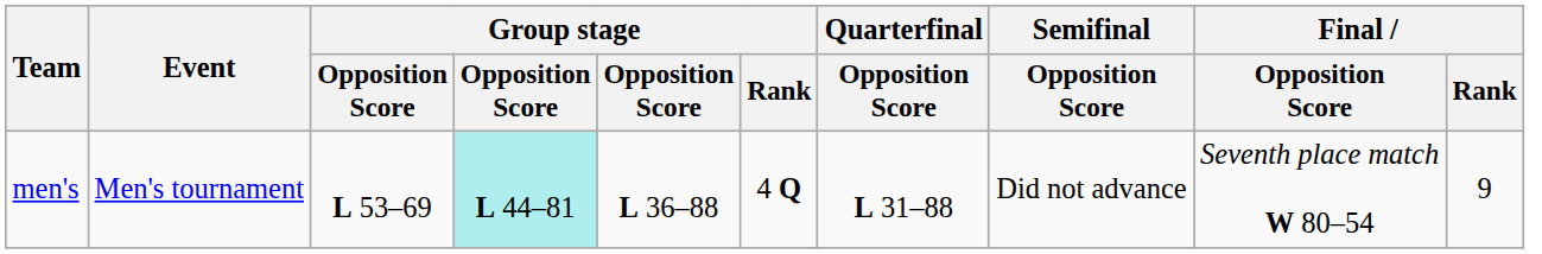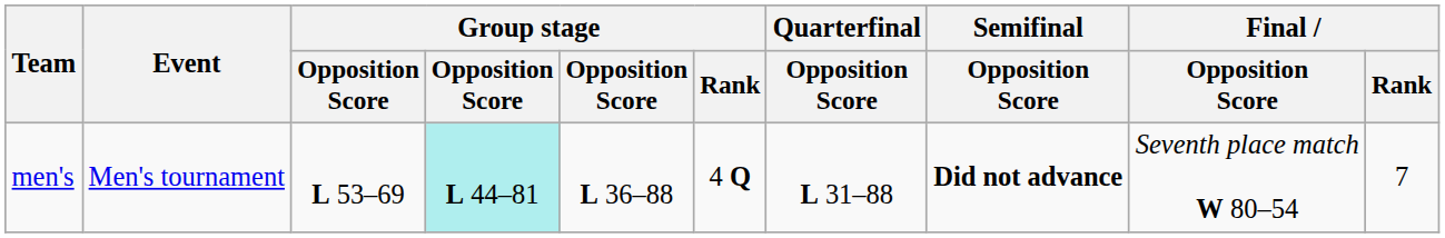 <table class="wikitable" style="font-size:90%;text-align:center">
 <tr>
 <th rowspan="2">Team</th>
 <th rowspan="2">Event</th>
 <th colspan="4">Group stage</th>
 <th>Quarterfinal</th>
 <th>Semifinal</th>
 <th colspan="2">Final / </th>
 </tr>
 <tr style="font-size:95%">
 <th>Opposition<br>Score</th>
 <th>Opposition<br>Score</th>
 <th>Opposition<br>Score</th>
 <th>Rank</th>
 <th>Opposition<br>Score</th>
 <th>Opposition<br>Score</th>
 <th>Opposition<br>Score</th>
 <th>Rank</th>
 </tr>
 <tr>
 <td align=left><a href='#'> men's</a></td>
 <td align=left><a href='#'>Men's tournament</a></td>
 <td><br><strong>L</strong> 53–69</td>
 <td style="background: paleturquoise;"><br><strong>L</strong> 44–81</td>
 <td><br><strong>L</strong> 36–88</td>
 <td>4 <strong>Q</strong></td>
 <td><br><strong>L</strong> 31–88</td>
-<td>Did not advance</td>
+<td><strong>Did not advance</strong></td>
 <td><em>Seventh place match</em><br><br><strong>W</strong> 80–54</td>
-<td>9</td>
+<td>7</td>
 </tr>
 </table>
